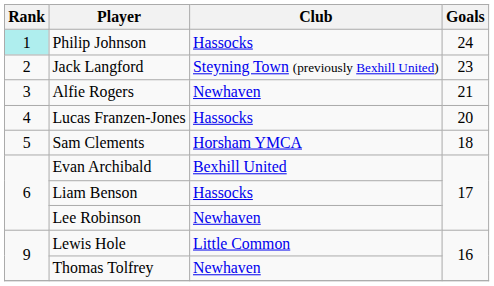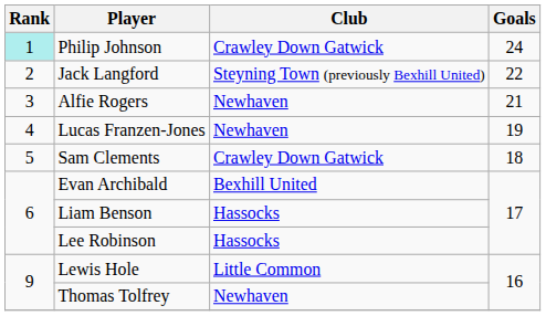 <table class="wikitable" style="text-align:center">
 <tr>
 <th>Rank</th>
 <th>Player</th>
 <th>Club</th>
 <th>Goals</th>
 </tr>
 <tr>
 <td style="background: paleturquoise;">1</td>
 <td align="left">Philip Johnson</td>
-<td align="left"><a href='#'>Hassocks</a></td>
+<td align="left"><a href='#'>Crawley Down Gatwick</a></td>
 <td>24</td>
 </tr>
 <tr>
 <td>2</td>
 <td align="left">Jack Langford</td>
 <td align="left"><a href='#'>Steyning Town</a> <small>(previously <a href='#'>Bexhill United</a>)</small></td>
-<td>23</td>
+<td>22</td>
 </tr>
 <tr>
 <td>3</td>
 <td align="left">Alfie Rogers</td>
 <td align="left"><a href='#'>Newhaven</a></td>
 <td>21</td>
 </tr>
 <tr>
 <td>4</td>
 <td align="left">Lucas Franzen-Jones</td>
-<td align="left"><a href='#'>Hassocks</a></td>
-<td>20</td>
+<td align="left"><a href='#'>Newhaven</a></td>
+<td>19</td>
 </tr>
 <tr>
 <td>5</td>
 <td align="left">Sam Clements</td>
-<td align="left"><a href='#'>Horsham YMCA</a></td>
+<td align="left"><a href='#'>Crawley Down Gatwick</a></td>
 <td>18</td>
 </tr>
 <tr>
 <td rowspan="3">6</td>
 <td align="left">Evan Archibald</td>
 <td align="left"><a href='#'>Bexhill United</a></td>
 <td rowspan="3">17</td>
 </tr>
 <tr>
 <td align="left">Liam Benson</td>
 <td align="left"><a href='#'>Hassocks</a></td>
 </tr>
 <tr>
 <td align="left">Lee Robinson</td>
-<td align="left"><a href='#'>Newhaven</a></td>
+<td align="left"><a href='#'>Hassocks</a></td>
 </tr>
 <tr>
 <td rowspan="2">9</td>
 <td align="left">Lewis Hole</td>
 <td align="left"><a href='#'>Little Common</a></td>
 <td rowspan="2">16</td>
 </tr>
 <tr>
 <td align="left">Thomas Tolfrey</td>
 <td align="left"><a href='#'>Newhaven</a></td>
 </tr>
 <tr>
 </tr>
 </table>
